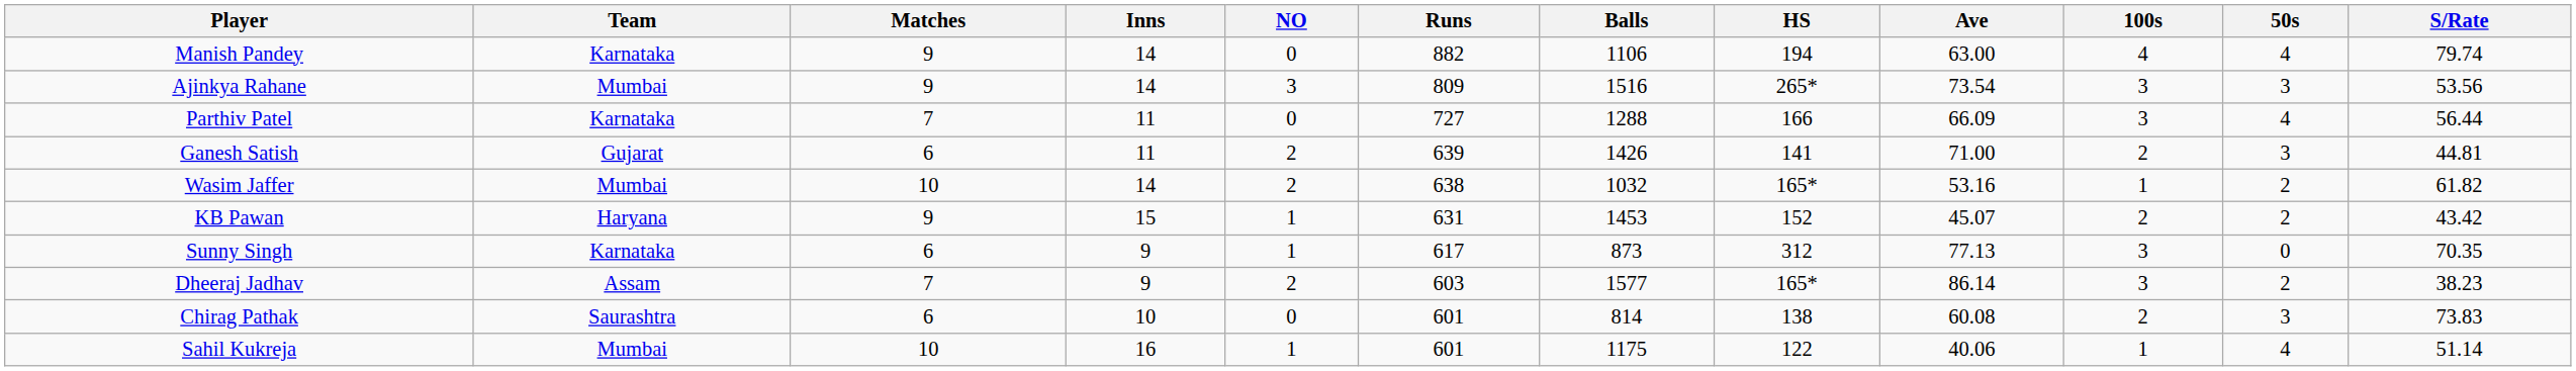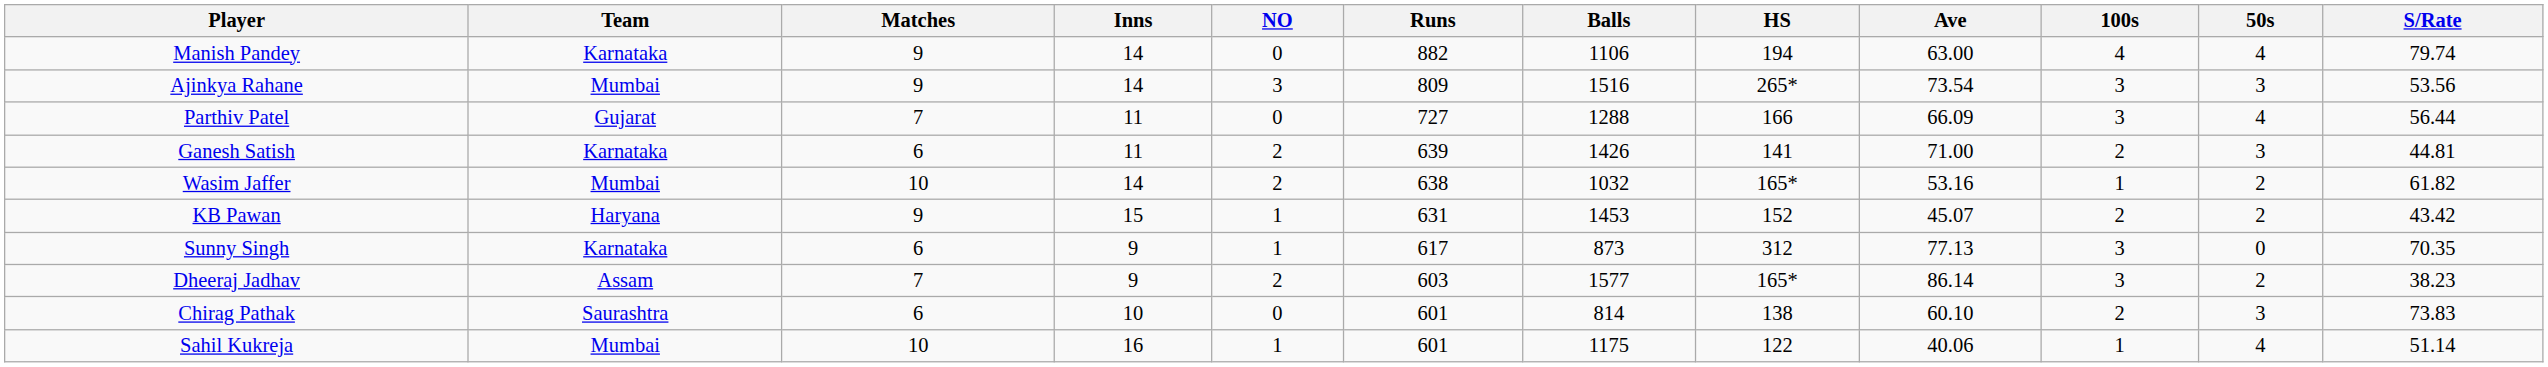 <table class="wikitable sortable" width=100%>
 <tr align="center">
 <th class="unsortable">Player</th>
 <th class="unsortable">Team</th>
 <th class="unsortable">Matches</th>
 <th class="unsortable">Inns</th>
 <th class="unsortable"><a href='#'>NO</a></th>
 <th>Runs</th>
 <th class="unsortable">Balls</th>
 <th>HS</th>
 <th>Ave</th>
 <th>100s</th>
 <th>50s</th>
 <th><a href='#'>S/Rate</a></th>
 </tr>
 <tr align="center">
 <td><a href='#'>Manish Pandey</a></td>
 <td><a href='#'>Karnataka</a></td>
 <td>9</td>
 <td>14</td>
 <td>0</td>
 <td>882</td>
 <td>1106</td>
 <td>194</td>
 <td>63.00</td>
 <td>4</td>
 <td>4</td>
 <td>79.74</td>
 </tr>
 <tr align="center">
 <td><a href='#'>Ajinkya Rahane</a></td>
 <td><a href='#'>Mumbai</a></td>
 <td>9</td>
 <td>14</td>
 <td>3</td>
 <td>809</td>
 <td>1516</td>
 <td>265*</td>
 <td>73.54</td>
 <td>3</td>
 <td>3</td>
 <td>53.56</td>
 </tr>
 <tr align="center">
 <td><a href='#'>Parthiv Patel</a></td>
-<td><a href='#'>Karnataka</a></td>
+<td><a href='#'>Gujarat</a></td>
 <td>7</td>
 <td>11</td>
 <td>0</td>
 <td>727</td>
 <td>1288</td>
 <td>166</td>
 <td>66.09</td>
 <td>3</td>
 <td>4</td>
 <td>56.44</td>
 </tr>
 <tr align="center">
 <td><a href='#'>Ganesh Satish</a></td>
-<td><a href='#'>Gujarat</a></td>
+<td><a href='#'>Karnataka</a></td>
 <td>6</td>
 <td>11</td>
 <td>2</td>
 <td>639</td>
 <td>1426</td>
 <td>141</td>
 <td>71.00</td>
 <td>2</td>
 <td>3</td>
 <td>44.81</td>
 </tr>
 <tr align="center">
 <td><a href='#'>Wasim Jaffer</a></td>
 <td><a href='#'>Mumbai</a></td>
 <td>10</td>
 <td>14</td>
 <td>2</td>
 <td>638</td>
 <td>1032</td>
 <td>165*</td>
 <td>53.16</td>
 <td>1</td>
 <td>2</td>
 <td>61.82</td>
 </tr>
 <tr align="center">
 <td><a href='#'>KB Pawan</a></td>
 <td><a href='#'>Haryana</a></td>
 <td>9</td>
 <td>15</td>
 <td>1</td>
 <td>631</td>
 <td>1453</td>
 <td>152</td>
 <td>45.07</td>
 <td>2</td>
 <td>2</td>
 <td>43.42</td>
 </tr>
 <tr align="center">
 <td><a href='#'>Sunny Singh</a></td>
 <td><a href='#'>Karnataka</a></td>
 <td>6</td>
 <td>9</td>
 <td>1</td>
 <td>617</td>
 <td>873</td>
 <td>312</td>
 <td>77.13</td>
 <td>3</td>
 <td>0</td>
 <td>70.35</td>
 </tr>
 <tr align="center">
 <td><a href='#'>Dheeraj Jadhav</a></td>
 <td><a href='#'>Assam</a></td>
 <td>7</td>
 <td>9</td>
 <td>2</td>
 <td>603</td>
 <td>1577</td>
 <td>165*</td>
 <td>86.14</td>
 <td>3</td>
 <td>2</td>
 <td>38.23</td>
 </tr>
 <tr align="center">
 <td><a href='#'>Chirag Pathak</a></td>
 <td><a href='#'>Saurashtra</a></td>
 <td>6</td>
 <td>10</td>
 <td>0</td>
 <td>601</td>
 <td>814</td>
 <td>138</td>
-<td>60.08</td>
+<td>60.10</td>
 <td>2</td>
 <td>3</td>
 <td>73.83</td>
 </tr>
 <tr align="center">
 <td><a href='#'>Sahil Kukreja</a></td>
 <td><a href='#'>Mumbai</a></td>
 <td>10</td>
 <td>16</td>
 <td>1</td>
 <td>601</td>
 <td>1175</td>
 <td>122</td>
 <td>40.06</td>
 <td>1</td>
 <td>4</td>
 <td>51.14</td>
 </tr>
 </table>
